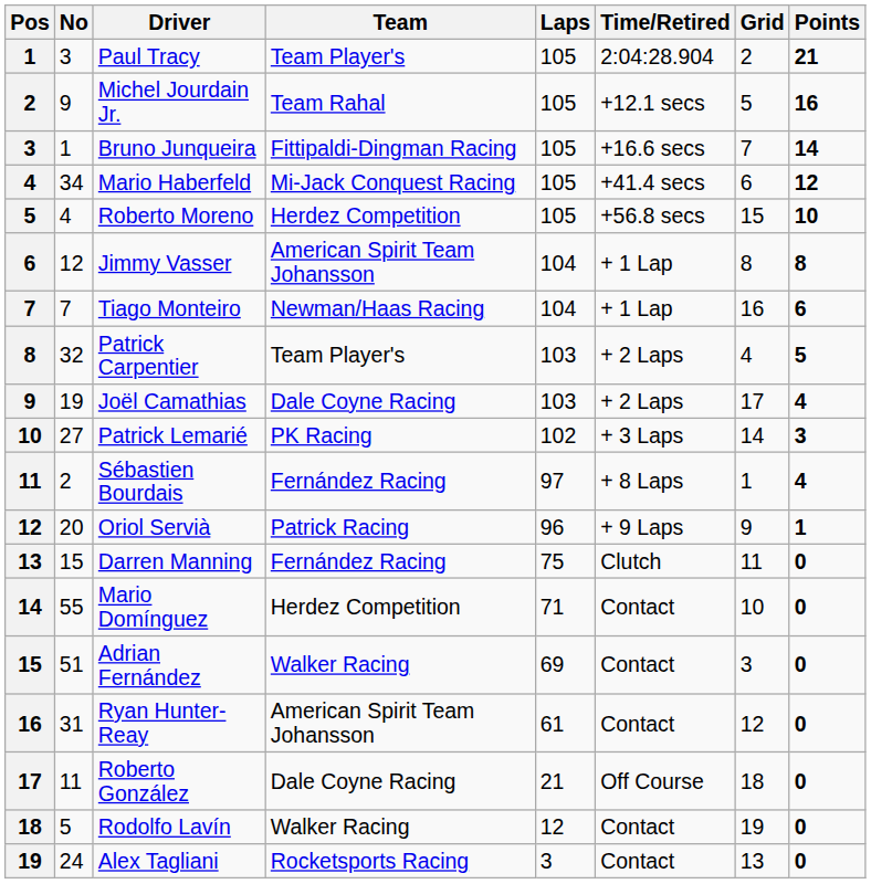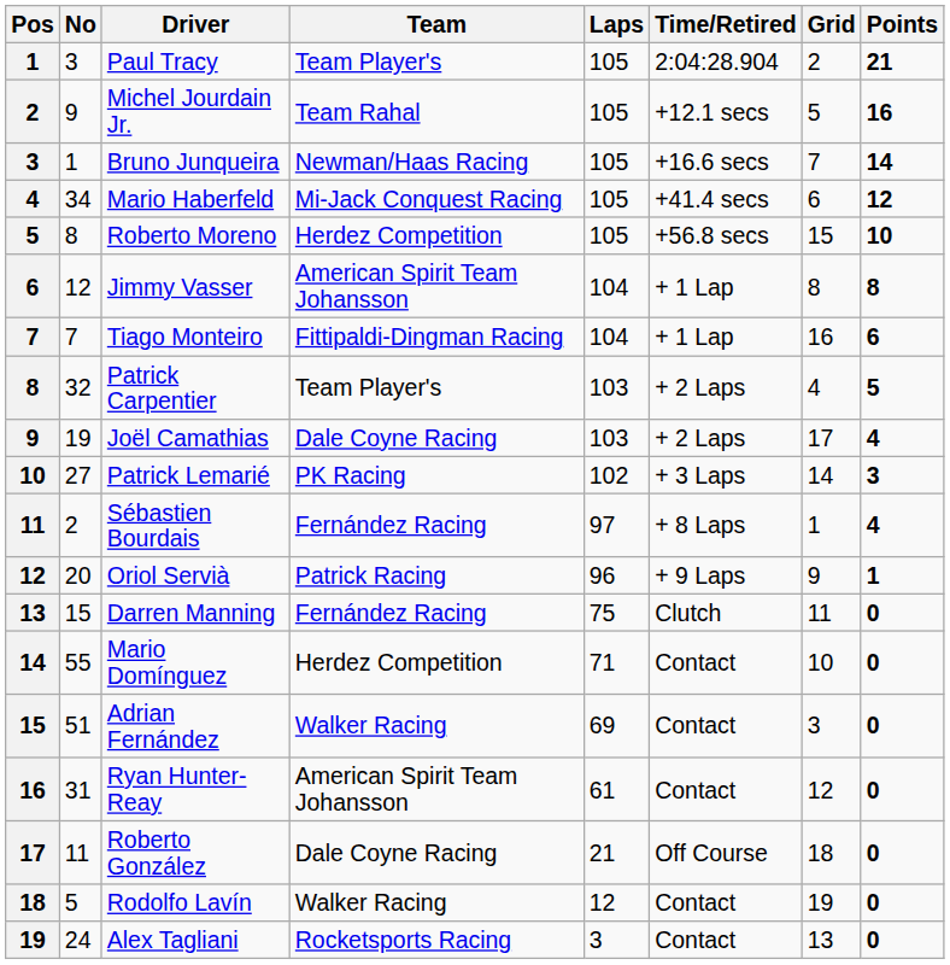 <table class="wikitable" style="font-size:95%;">
 <tr>
 <th>Pos</th>
 <th>No</th>
 <th>Driver</th>
 <th>Team</th>
 <th>Laps</th>
 <th>Time/Retired</th>
 <th>Grid</th>
 <th>Points</th>
 </tr>
 <tr>
 <th>1</th>
 <td>3</td>
 <td> <a href='#'>Paul Tracy</a></td>
 <td><a href='#'>Team Player's</a></td>
 <td>105</td>
 <td>2:04:28.904</td>
 <td>2</td>
 <td><strong>21</strong></td>
 </tr>
 <tr>
 <th>2</th>
 <td>9</td>
 <td> <a href='#'>Michel Jourdain Jr.</a></td>
 <td><a href='#'>Team Rahal</a></td>
 <td>105</td>
 <td>+12.1 secs</td>
 <td>5</td>
 <td><strong>16</strong></td>
 </tr>
 <tr>
 <th>3</th>
 <td>1</td>
 <td> <a href='#'>Bruno Junqueira</a></td>
-<td><a href='#'>Fittipaldi-Dingman Racing</a></td>
+<td><a href='#'>Newman/Haas Racing</a></td>
 <td>105</td>
 <td>+16.6 secs</td>
 <td>7</td>
 <td><strong>14</strong></td>
 </tr>
 <tr>
 <th>4</th>
 <td>34</td>
 <td> <a href='#'>Mario Haberfeld</a></td>
 <td><a href='#'>Mi-Jack Conquest Racing</a></td>
 <td>105</td>
 <td>+41.4 secs</td>
 <td>6</td>
 <td><strong>12</strong></td>
 </tr>
 <tr>
 <th>5</th>
-<td>4</td>
+<td>8</td>
 <td> <a href='#'>Roberto Moreno</a></td>
 <td><a href='#'>Herdez Competition</a></td>
 <td>105</td>
 <td>+56.8 secs</td>
 <td>15</td>
 <td><strong>10</strong></td>
 </tr>
 <tr>
 <th>6</th>
 <td>12</td>
 <td> <a href='#'>Jimmy Vasser</a></td>
 <td><a href='#'>American Spirit Team Johansson</a></td>
 <td>104</td>
 <td>+ 1 Lap</td>
 <td>8</td>
 <td><strong>8</strong></td>
 </tr>
 <tr>
 <th>7</th>
 <td>7</td>
 <td> <a href='#'>Tiago Monteiro</a></td>
-<td><a href='#'>Newman/Haas Racing</a></td>
+<td><a href='#'>Fittipaldi-Dingman Racing</a></td>
 <td>104</td>
 <td>+ 1 Lap</td>
 <td>16</td>
 <td><strong>6</strong></td>
 </tr>
 <tr>
 <th>8</th>
 <td>32</td>
 <td> <a href='#'>Patrick Carpentier</a></td>
 <td>Team Player's</td>
 <td>103</td>
 <td>+ 2 Laps</td>
 <td>4</td>
 <td><strong>5</strong></td>
 </tr>
 <tr>
 <th>9</th>
 <td>19</td>
 <td> <a href='#'>Joël Camathias</a></td>
 <td><a href='#'>Dale Coyne Racing</a></td>
 <td>103</td>
 <td>+ 2 Laps</td>
 <td>17</td>
 <td><strong>4</strong></td>
 </tr>
 <tr>
 <th>10</th>
 <td>27</td>
 <td> <a href='#'>Patrick Lemarié</a></td>
 <td><a href='#'>PK Racing</a></td>
 <td>102</td>
 <td>+ 3 Laps</td>
 <td>14</td>
 <td><strong>3</strong></td>
 </tr>
 <tr>
 <th>11</th>
 <td>2</td>
 <td> <a href='#'>Sébastien Bourdais</a></td>
 <td><a href='#'>Fernández Racing</a></td>
 <td>97</td>
 <td>+ 8 Laps</td>
 <td>1</td>
 <td><strong>4</strong></td>
 </tr>
 <tr>
 <th>12</th>
 <td>20</td>
 <td> <a href='#'>Oriol Servià</a></td>
 <td><a href='#'>Patrick Racing</a></td>
 <td>96</td>
 <td>+ 9 Laps</td>
 <td>9</td>
 <td><strong>1</strong></td>
 </tr>
 <tr>
 <th>13</th>
 <td>15</td>
 <td> <a href='#'>Darren Manning</a></td>
 <td><a href='#'>Fernández Racing</a></td>
 <td>75</td>
 <td>Clutch</td>
 <td>11</td>
 <td><strong>0</strong></td>
 </tr>
 <tr>
 <th>14</th>
 <td>55</td>
 <td> <a href='#'>Mario Domínguez</a></td>
 <td>Herdez Competition</td>
 <td>71</td>
 <td>Contact</td>
 <td>10</td>
 <td><strong>0</strong></td>
 </tr>
 <tr>
 <th>15</th>
 <td>51</td>
 <td> <a href='#'>Adrian Fernández</a></td>
 <td><a href='#'>Walker Racing</a></td>
 <td>69</td>
 <td>Contact</td>
 <td>3</td>
 <td><strong>0</strong></td>
 </tr>
 <tr>
 <th>16</th>
 <td>31</td>
 <td> <a href='#'>Ryan Hunter-Reay</a></td>
 <td>American Spirit Team Johansson</td>
 <td>61</td>
 <td>Contact</td>
 <td>12</td>
 <td><strong>0</strong></td>
 </tr>
 <tr>
 <th>17</th>
 <td>11</td>
 <td> <a href='#'>Roberto González</a></td>
 <td>Dale Coyne Racing</td>
 <td>21</td>
 <td>Off Course</td>
 <td>18</td>
 <td><strong>0</strong></td>
 </tr>
 <tr>
 <th>18</th>
 <td>5</td>
 <td> <a href='#'>Rodolfo Lavín</a></td>
 <td>Walker Racing</td>
 <td>12</td>
 <td>Contact</td>
 <td>19</td>
 <td><strong>0</strong></td>
 </tr>
 <tr>
 <th>19</th>
 <td>24</td>
 <td> <a href='#'>Alex Tagliani</a></td>
 <td><a href='#'>Rocketsports Racing</a></td>
 <td>3</td>
 <td>Contact</td>
 <td>13</td>
 <td><strong>0</strong></td>
 </tr>
 </table>
